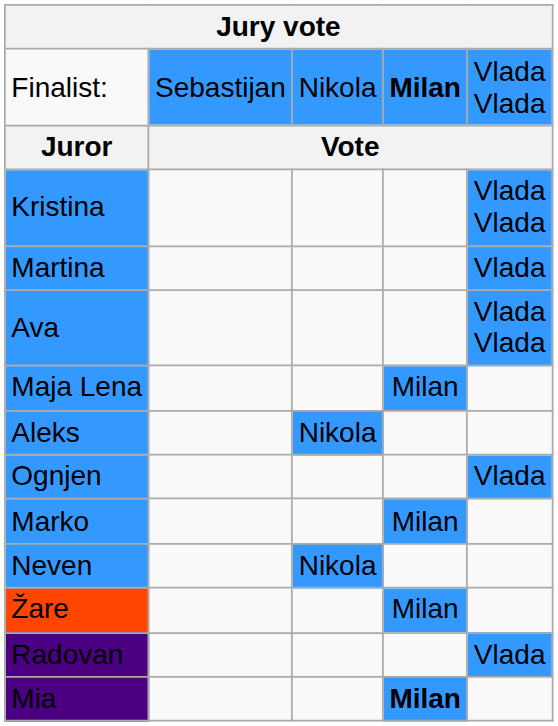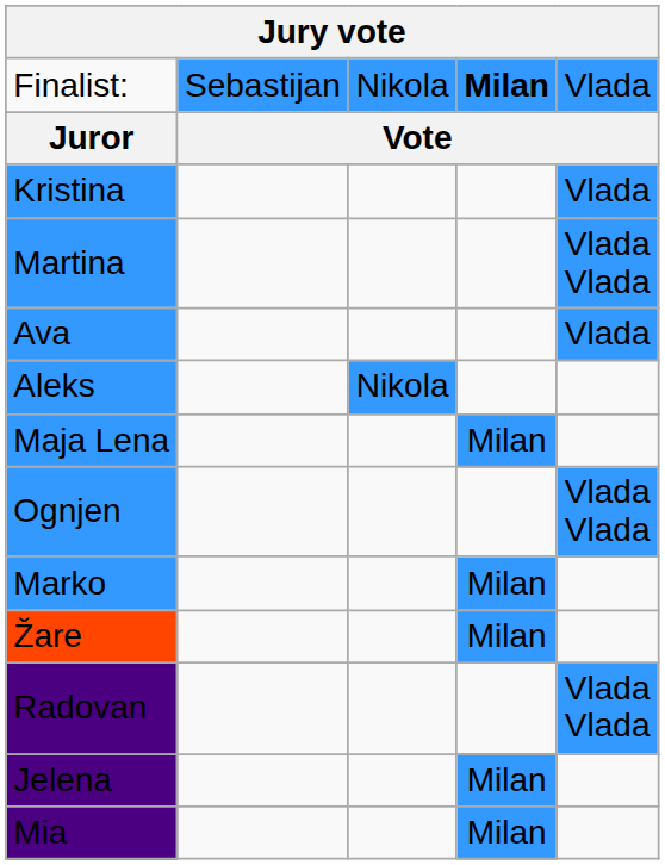 <table class="wikitable" style="text-align:center">
 <tr>
 <th colspan=5>Jury vote</th>
 </tr>
 <tr>
 <td align="left">Finalist:</td>
 <td bgcolor="#3399ff">Sebastijan<br></td>
 <td bgcolor="#3399ff">Nikola<br></td>
 <td bgcolor="#3399ff"><strong>Milan<br></strong></td>
-<td bgcolor="#3399ff">Vlada<br>Vlada</td>
+<td bgcolor="#3399ff">Vlada<br></td>
 </tr>
 <tr>
 <th>Juror</th>
 <th colspan=4>Vote</th>
 </tr>
 <tr>
 <td align="left" bgcolor="#3399ff">Kristina</td>
 <td></td>
 <td></td>
 <td></td>
-<td bgcolor="#3399ff">Vlada<br>Vlada</td>
+<td bgcolor="#3399ff">Vlada</td>
 </tr>
 <tr>
 <td align="left" bgcolor="#3399ff">Martina</td>
 <td></td>
 <td></td>
 <td></td>
-<td bgcolor="#3399ff">Vlada</td>
+<td bgcolor="#3399ff">Vlada<br>Vlada</td>
 </tr>
 <tr>
 <td align="left" bgcolor="#3399ff">Ava</td>
 <td></td>
 <td></td>
 <td></td>
-<td bgcolor="#3399ff">Vlada<br>Vlada</td>
+<td bgcolor="#3399ff">Vlada</td>
+</tr>
+<tr>
+<td align="left" bgcolor="#3399ff">Aleks</td>
+<td></td>
+<td bgcolor="#3399ff">Nikola</td>
+<td></td>
+<td></td>
 </tr>
 <tr>
 <td align="left" bgcolor="#3399ff">Maja Lena</td>
 <td></td>
 <td></td>
 <td bgcolor="#3399ff">Milan</td>
 <td></td>
 </tr>
 <tr>
-<td align="left" bgcolor="#3399ff">Aleks</td>
-<td></td>
-<td bgcolor="#3399ff">Nikola</td>
-<td></td>
-<td></td>
-</tr>
-<tr>
 <td align="left" bgcolor="#3399ff">Ognjen</td>
 <td></td>
 <td></td>
 <td></td>
-<td bgcolor="#3399ff">Vlada</td>
+<td bgcolor="#3399ff">Vlada<br>Vlada</td>
 </tr>
 <tr>
 <td align="left" bgcolor="#3399ff">Marko</td>
 <td></td>
 <td></td>
 <td bgcolor="#3399ff">Milan</td>
-<td></td>
-</tr>
-<tr>
-<td align="left" bgcolor="#3399ff">Neven</td>
-<td></td>
-<td bgcolor="#3399ff">Nikola</td>
-<td></td>
 <td></td>
 </tr>
 <tr>
 <td align="left" bgcolor="OrangeRed">Žare</td>
 <td></td>
 <td></td>
 <td bgcolor="#3399ff">Milan</td>
 <td></td>
 </tr>
 <tr>
 <td align="left" bgcolor="Indigo"><span>Radovan</span></td>
 <td></td>
 <td></td>
 <td></td>
-<td bgcolor="#3399ff">Vlada</td>
+<td bgcolor="#3399ff">Vlada<br>Vlada</td>
+</tr>
+<tr>
+<td align="left" bgcolor="Indigo"><span>Jelena</span></td>
+<td></td>
+<td></td>
+<td bgcolor="#3399ff">Milan</td>
+<td></td>
 </tr>
 <tr>
 <td align="left" bgcolor="Indigo"><span>Mia</span></td>
 <td></td>
 <td></td>
-<td bgcolor="#3399ff"><strong>Milan</strong></td>
+<td bgcolor="#3399ff">Milan</td>
 <td></td>
 </tr>
 </table>
